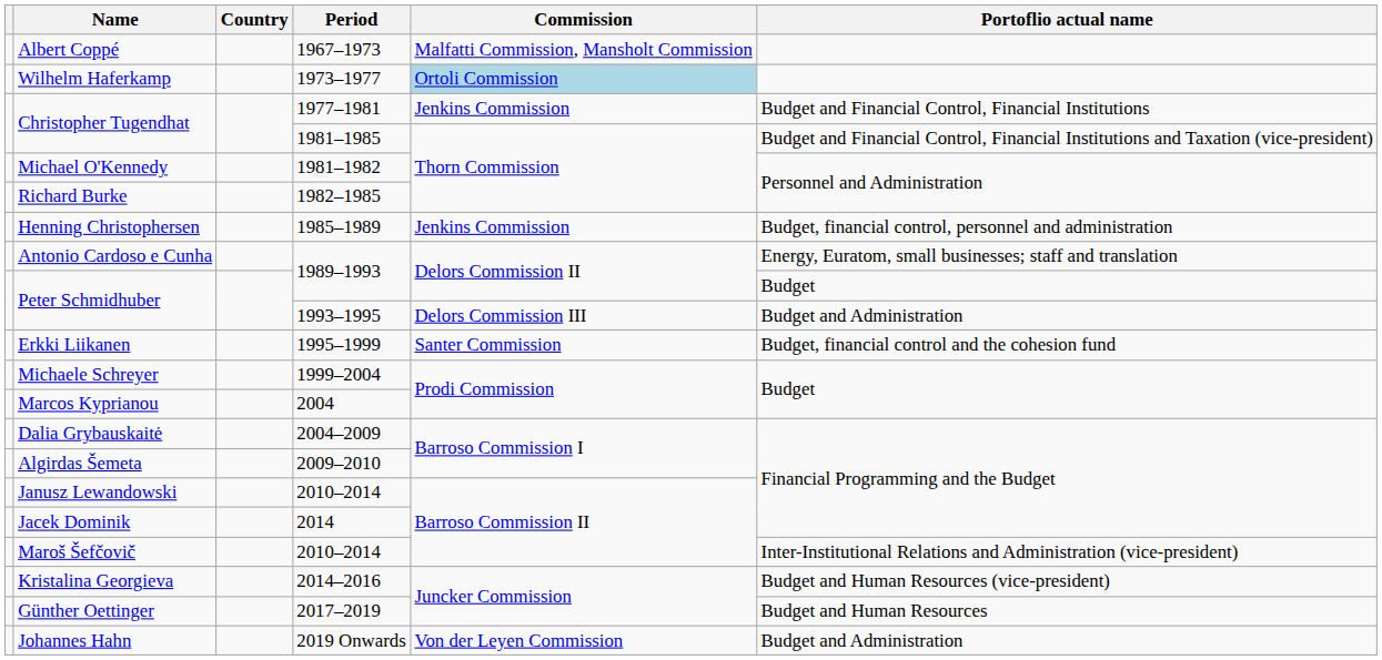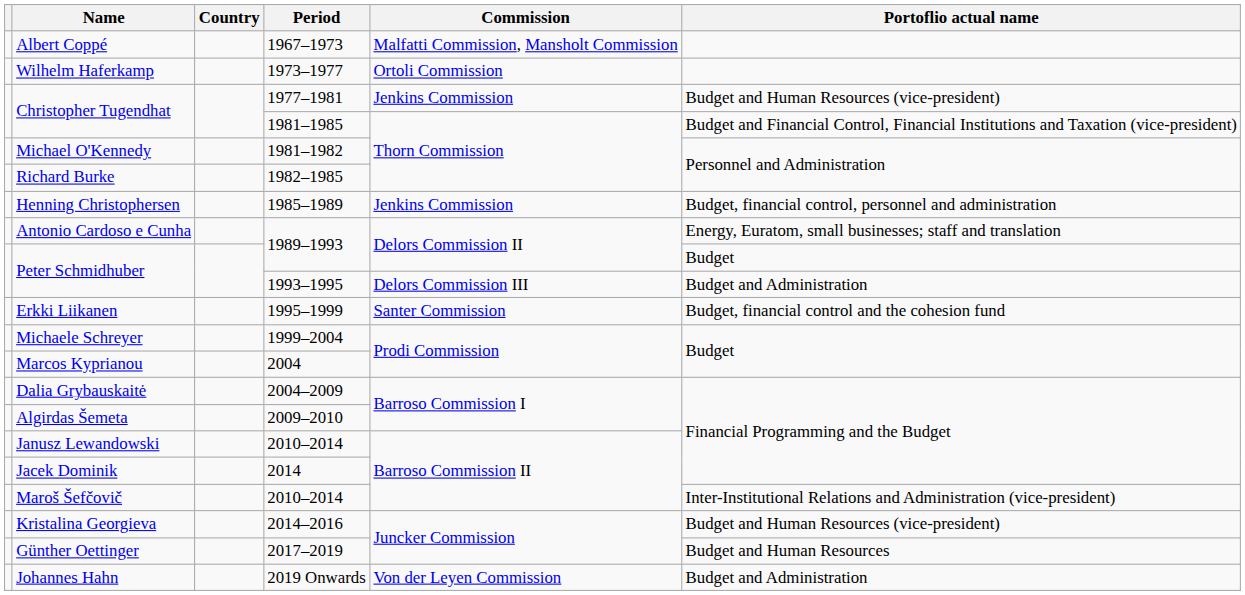 <table class="wikitable">
 <tr>
 <th></th>
 <th>Name</th>
 <th>Country</th>
 <th>Period</th>
 <th>Commission</th>
 <th>Portoflio actual name</th>
 </tr>
 <tr>
 <td></td>
 <td><a href='#'>Albert Coppé</a></td>
 <td></td>
 <td>1967–1973</td>
 <td><a href='#'>Malfatti Commission</a>, <a href='#'>Mansholt Commission</a></td>
 <td></td>
 </tr>
 <tr>
 <td></td>
 <td><a href='#'>Wilhelm Haferkamp</a></td>
 <td></td>
 <td>1973–1977</td>
-<td style="background: lightblue;"><a href='#'>Ortoli Commission</a></td>
+<td><a href='#'>Ortoli Commission</a></td>
 <td></td>
 </tr>
 <tr>
 <td rowspan="2"></td>
 <td rowspan="2"><a href='#'>Christopher Tugendhat</a></td>
 <td rowspan="2"></td>
 <td>1977–1981</td>
 <td><a href='#'>Jenkins Commission</a></td>
-<td>Budget and Financial Control, Financial Institutions</td>
+<td>Budget and Human Resources (vice-president)</td>
 </tr>
 <tr>
 <td>1981–1985</td>
 <td rowspan="3"><a href='#'>Thorn Commission</a></td>
 <td>Budget and Financial Control, Financial Institutions and Taxation (vice-president)</td>
 </tr>
 <tr>
 <td></td>
 <td><a href='#'>Michael O'Kennedy</a></td>
 <td></td>
 <td>1981–1982</td>
 <td rowspan="2">Personnel and Administration</td>
 </tr>
 <tr>
 <td></td>
 <td><a href='#'>Richard Burke</a></td>
 <td></td>
 <td>1982–1985</td>
 </tr>
 <tr>
 <td></td>
 <td><a href='#'>Henning Christophersen</a></td>
 <td></td>
 <td>1985–1989</td>
 <td><a href='#'>Jenkins Commission</a></td>
 <td>Budget, financial control, personnel and administration</td>
 </tr>
 <tr>
 <td></td>
 <td><a href='#'>Antonio Cardoso e Cunha</a></td>
 <td></td>
 <td rowspan="2">1989–1993</td>
 <td rowspan="2"><a href='#'>Delors Commission</a> II</td>
 <td>Energy, Euratom, small businesses; staff and translation</td>
 </tr>
 <tr>
 <td rowspan="2"></td>
 <td rowspan="2"><a href='#'>Peter Schmidhuber</a></td>
 <td rowspan="2"></td>
 <td>Budget</td>
 </tr>
 <tr>
 <td>1993–1995</td>
 <td><a href='#'>Delors Commission</a> III</td>
 <td>Budget and Administration</td>
 </tr>
 <tr>
 <td></td>
 <td><a href='#'>Erkki Liikanen</a></td>
 <td></td>
 <td>1995–1999</td>
 <td><a href='#'>Santer Commission</a></td>
 <td>Budget, financial control and the cohesion fund</td>
 </tr>
 <tr>
 <td></td>
 <td><a href='#'>Michaele Schreyer</a></td>
 <td></td>
 <td>1999–2004</td>
 <td rowspan="2"><a href='#'>Prodi Commission</a></td>
 <td rowspan="2">Budget</td>
 </tr>
 <tr>
 <td></td>
 <td><a href='#'>Marcos Kyprianou</a></td>
 <td></td>
 <td>2004</td>
 </tr>
 <tr>
 <td></td>
 <td><a href='#'>Dalia Grybauskaitė</a></td>
 <td></td>
 <td>2004–2009</td>
 <td rowspan="2"><a href='#'>Barroso Commission</a> I</td>
 <td rowspan="4">Financial Programming and the Budget</td>
 </tr>
 <tr>
 <td></td>
 <td><a href='#'>Algirdas Šemeta</a></td>
 <td></td>
 <td>2009–2010</td>
 </tr>
 <tr>
 <td></td>
 <td><a href='#'>Janusz Lewandowski</a></td>
 <td></td>
 <td>2010–2014</td>
 <td rowspan="3"><a href='#'>Barroso Commission</a> II</td>
 </tr>
 <tr>
 <td></td>
 <td><a href='#'>Jacek Dominik</a></td>
 <td></td>
 <td>2014</td>
 </tr>
 <tr>
 <td></td>
 <td><a href='#'>Maroš Šefčovič</a></td>
 <td></td>
 <td>2010–2014</td>
 <td>Inter-Institutional Relations and Administration (vice-president)</td>
 </tr>
 <tr>
 <td></td>
 <td><a href='#'>Kristalina Georgieva</a></td>
 <td></td>
 <td>2014–2016</td>
 <td rowspan="2"><a href='#'>Juncker Commission</a></td>
 <td>Budget and Human Resources (vice-president)</td>
 </tr>
 <tr>
 <td></td>
 <td><a href='#'>Günther Oettinger</a></td>
 <td></td>
 <td>2017–2019</td>
 <td>Budget and Human Resources</td>
 </tr>
 <tr>
 <td></td>
 <td><a href='#'>Johannes Hahn</a></td>
 <td></td>
 <td>2019 Onwards</td>
 <td><a href='#'>Von der Leyen Commission</a></td>
 <td>Budget and Administration</td>
 </tr>
 </table>
